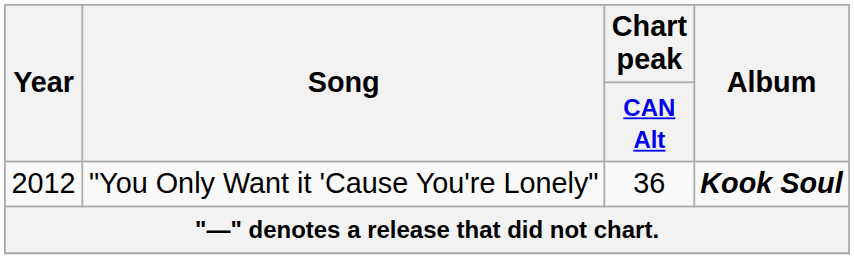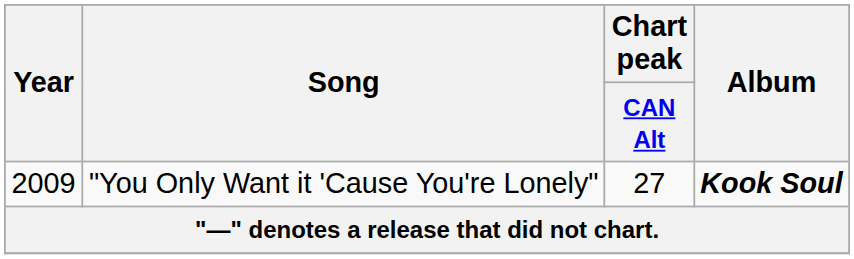 <table class="wikitable">
 <tr>
 <th rowspan="2">Year</th>
 <th rowspan="2">Song</th>
 <th colspan="1">Chart peak</th>
 <th rowspan="2">Album</th>
 </tr>
 <tr>
 <th width="40"><small><a href='#'>CAN<br>Alt</a></small><br></th>
 </tr>
 <tr>
-<td>2012</td>
+<td>2009</td>
 <td>"You Only Want it 'Cause You're Lonely"</td>
-<td align="center">36</td>
+<td align="center">27</td>
 <td><strong><em>Kook Soul</em></strong></td>
 </tr>
 <tr>
 <th colspan="10"><small>"—" denotes a release that did not chart.</small></th>
 </tr>
 <tr>
 </tr>
 </table>
